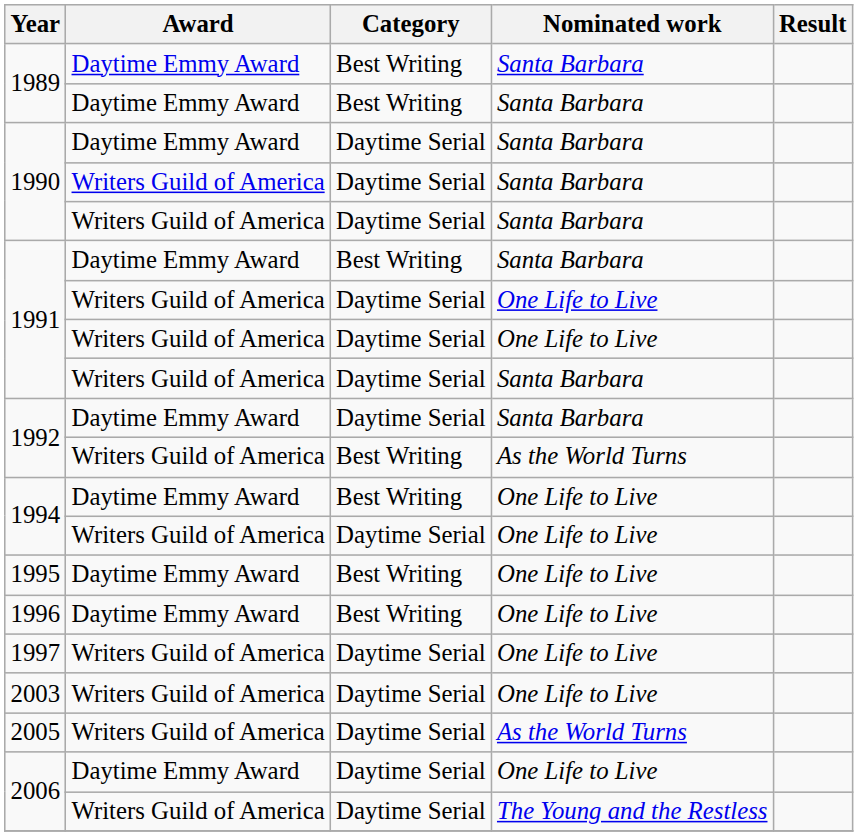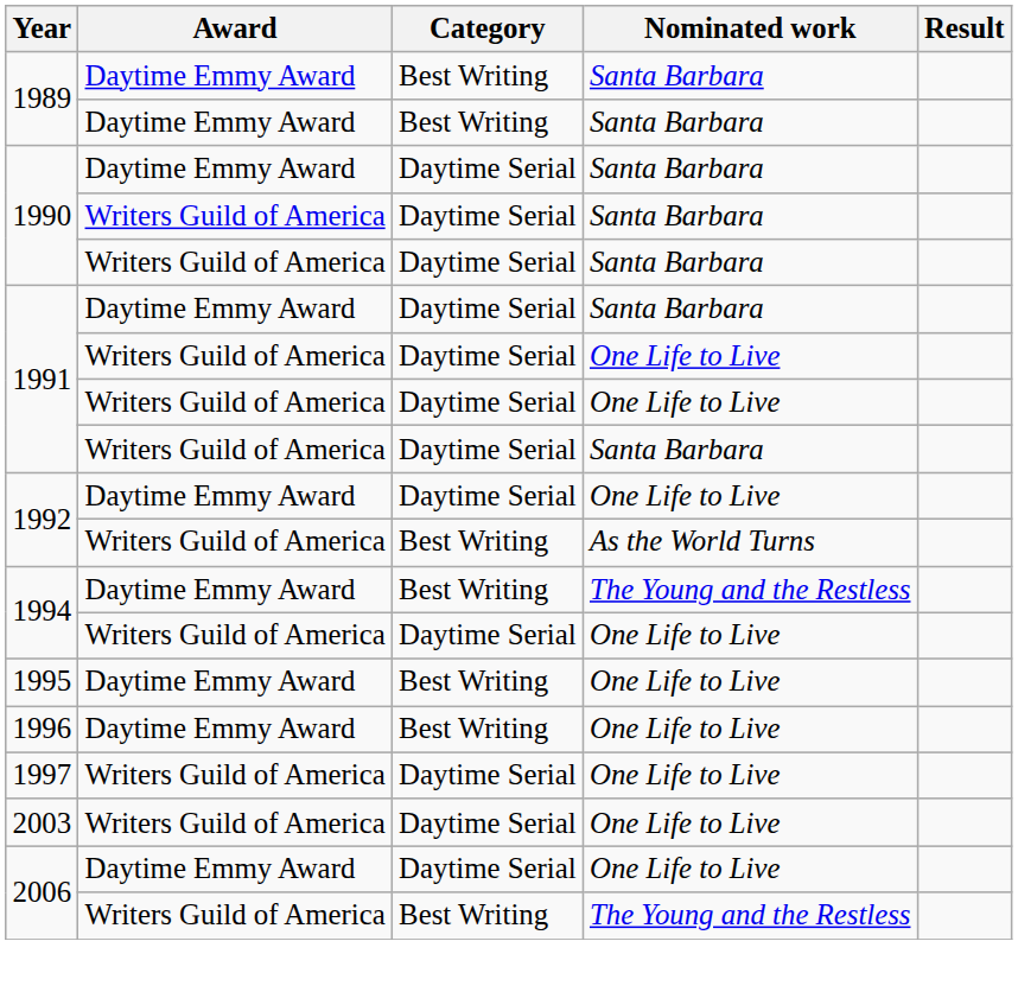 <table class="wikitable sortable">
 <tr>
 <th>Year</th>
 <th>Award</th>
 <th>Category</th>
 <th>Nominated work</th>
 <th>Result</th>
 </tr>
 <tr>
 <td rowspan=2>1989</td>
 <td><a href='#'>Daytime Emmy Award</a></td>
 <td>Best Writing</td>
 <td><em><a href='#'>Santa Barbara</a></em></td>
 <td></td>
 </tr>
 <tr>
 <td>Daytime Emmy Award</td>
 <td>Best Writing</td>
 <td><em>Santa Barbara</em></td>
 <td></td>
 </tr>
 <tr>
 <td rowspan=3>1990</td>
 <td>Daytime Emmy Award</td>
 <td>Daytime Serial</td>
 <td><em>Santa Barbara</em></td>
 <td></td>
 </tr>
 <tr>
 <td><a href='#'>Writers Guild of America</a></td>
 <td>Daytime Serial</td>
 <td><em>Santa Barbara</em></td>
 <td></td>
 </tr>
 <tr>
 <td>Writers Guild of America</td>
 <td>Daytime Serial</td>
 <td><em>Santa Barbara</em></td>
 <td></td>
 </tr>
 <tr>
 <td rowspan=4>1991</td>
 <td>Daytime Emmy Award</td>
-<td>Best Writing</td>
+<td>Daytime Serial</td>
 <td><em>Santa Barbara</em></td>
 <td></td>
 </tr>
 <tr>
 <td>Writers Guild of America</td>
 <td>Daytime Serial</td>
 <td><em><a href='#'>One Life to Live</a></em></td>
 <td></td>
 </tr>
 <tr>
 <td>Writers Guild of America</td>
 <td>Daytime Serial</td>
 <td><em>One Life to Live</em></td>
 <td></td>
 </tr>
 <tr>
 <td>Writers Guild of America</td>
 <td>Daytime Serial</td>
 <td><em>Santa Barbara</em></td>
 <td></td>
 </tr>
 <tr>
 <td rowspan=2>1992</td>
 <td>Daytime Emmy Award</td>
 <td>Daytime Serial</td>
-<td><em>Santa Barbara</em></td>
+<td><em>One Life to Live</em></td>
 <td></td>
 </tr>
 <tr>
 <td>Writers Guild of America</td>
 <td>Best Writing</td>
 <td><em>As the World Turns</em></td>
 <td></td>
 </tr>
 <tr>
 <td rowspan=2>1994</td>
 <td>Daytime Emmy Award</td>
 <td>Best Writing</td>
-<td><em>One Life to Live</em></td>
+<td><em><a href='#'>The Young and the Restless</a></em></td>
 <td></td>
 </tr>
 <tr>
 <td>Writers Guild of America</td>
 <td>Daytime Serial</td>
 <td><em>One Life to Live</em></td>
 <td></td>
 </tr>
 <tr>
 <td>1995</td>
 <td>Daytime Emmy Award</td>
 <td>Best Writing</td>
 <td><em>One Life to Live</em></td>
 <td></td>
 </tr>
 <tr>
 <td>1996</td>
 <td>Daytime Emmy Award</td>
 <td>Best Writing</td>
 <td><em>One Life to Live</em></td>
 <td></td>
 </tr>
 <tr>
 <td>1997</td>
 <td>Writers Guild of America</td>
 <td>Daytime Serial</td>
 <td><em>One Life to Live</em></td>
 <td></td>
 </tr>
 <tr>
 <td>2003</td>
 <td>Writers Guild of America</td>
 <td>Daytime Serial</td>
 <td><em>One Life to Live</em></td>
 <td></td>
 </tr>
 <tr>
-<td>2005</td>
-<td>Writers Guild of America</td>
-<td>Daytime Serial</td>
-<td><em><a href='#'>As the World Turns</a></em></td>
-<td></td>
-</tr>
-<tr>
 <td rowspan=2>2006</td>
 <td>Daytime Emmy Award</td>
 <td>Daytime Serial</td>
 <td><em>One Life to Live</em></td>
 <td></td>
 </tr>
 <tr>
 <td>Writers Guild of America</td>
-<td>Daytime Serial</td>
+<td>Best Writing</td>
 <td><em><a href='#'>The Young and the Restless</a></em></td>
 <td></td>
 </tr>
 <tr>
 </tr>
 </table>
